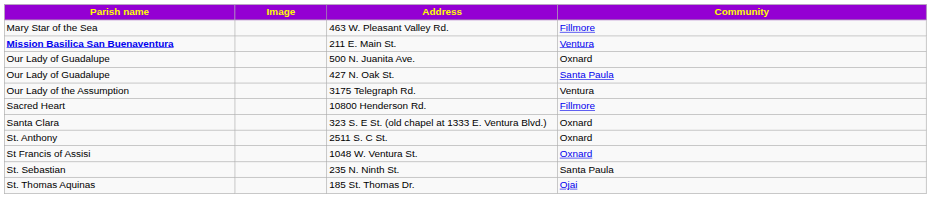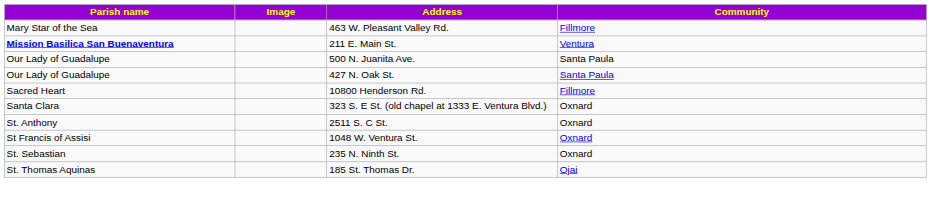 <table class="wikitable sortable" style="width:75%">
 <tr>
 <th style="background:darkviolet; color:yellow;" width="25%"><strong>Parish name</strong></th>
 <th style="background:darkviolet; color:yellow;" width="10%"><strong>Image</strong></th>
 <th style="background:darkviolet; color:yellow;" width="25%"><strong>Address</strong></th>
 <th style="background:darkviolet; color:yellow;" width="15"><strong>Community</strong></th>
 </tr>
 <tr>
 <td>Mary Star of the Sea</td>
 <td></td>
 <td>463 W. Pleasant Valley Rd.</td>
 <td><a href='#'>Fillmore</a></td>
 </tr>
 <tr>
 <td><strong><a href='#'>Mission Basilica San Buenaventura</a></strong></td>
 <td></td>
 <td>211 E. Main St.</td>
 <td><a href='#'>Ventura</a></td>
 </tr>
 <tr>
 <td>Our Lady of Guadalupe</td>
 <td></td>
 <td>500 N. Juanita Ave.</td>
-<td>Oxnard</td>
+<td>Santa Paula</td>
 </tr>
 <tr>
 <td>Our Lady of Guadalupe</td>
 <td></td>
 <td>427 N. Oak St.</td>
 <td><a href='#'>Santa Paula</a></td>
-</tr>
-<tr>
-<td>Our Lady of the Assumption</td>
-<td></td>
-<td>3175 Telegraph Rd.</td>
-<td>Ventura</td>
 </tr>
 <tr>
 <td>Sacred Heart</td>
 <td></td>
 <td>10800 Henderson Rd.</td>
 <td><a href='#'>Fillmore</a></td>
 </tr>
 <tr>
 <td>Santa Clara</td>
 <td></td>
 <td>323 S. E St. (old chapel at 1333 E. Ventura Blvd.)</td>
 <td>Oxnard</td>
 </tr>
 <tr>
 <td>St. Anthony</td>
 <td></td>
 <td>2511 S. C St.</td>
 <td>Oxnard</td>
 </tr>
 <tr>
 <td>St Francis of Assisi</td>
 <td></td>
 <td>1048 W. Ventura St.</td>
 <td><a href='#'>Oxnard</a></td>
 </tr>
 <tr>
 <td>St. Sebastian</td>
 <td></td>
 <td>235 N. Ninth St.</td>
-<td>Santa Paula</td>
+<td>Oxnard</td>
 </tr>
 <tr>
 <td>St. Thomas Aquinas</td>
 <td></td>
 <td>185 St. Thomas Dr.</td>
 <td><a href='#'>Ojai</a></td>
 </tr>
 </table>
